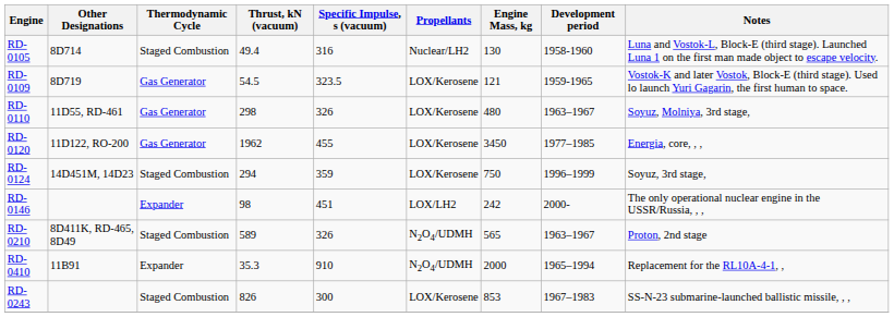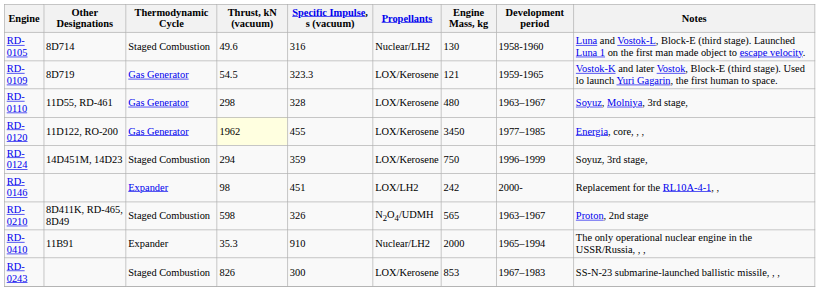 <table class="wikitable">
 <tr>
 <th>Engine</th>
 <th>Other Designations</th>
 <th>Thermodynamic Cycle</th>
 <th>Thrust, kN (vacuum)</th>
 <th><a href='#'>Specific Impulse</a>, s (vacuum)</th>
 <th><a href='#'>Propellants</a></th>
 <th>Engine Mass, kg</th>
 <th>Development period</th>
 <th>Notes</th>
 </tr>
 <tr>
 <td><a href='#'>RD-0105</a></td>
 <td>8D714</td>
 <td>Staged Combustion</td>
-<td>49.4</td>
+<td>49.6</td>
 <td>316</td>
 <td>Nuclear/LH2</td>
 <td>130</td>
 <td>1958-1960</td>
 <td><a href='#'>Luna</a> and <a href='#'>Vostok-L</a>, Block-E (third stage). Launched <a href='#'>Luna 1</a> on the first man made object to <a href='#'>escape velocity</a>.</td>
 </tr>
 <tr>
 <td><a href='#'>RD-0109</a></td>
 <td>8D719</td>
 <td><a href='#'>Gas Generator</a></td>
 <td>54.5</td>
-<td>323.5</td>
+<td>323.3</td>
 <td>LOX/Kerosene</td>
 <td>121</td>
 <td>1959-1965</td>
 <td><a href='#'>Vostok-K</a> and later <a href='#'>Vostok</a>, Block-E (third stage). Used lo launch <a href='#'>Yuri Gagarin</a>, the first human to space.</td>
 </tr>
 <tr>
 <td><a href='#'>RD-0110</a></td>
 <td>11D55, RD-461</td>
 <td><a href='#'>Gas Generator</a></td>
 <td>298</td>
-<td>326</td>
+<td>328</td>
 <td>LOX/Kerosene</td>
 <td>480</td>
 <td>1963–1967</td>
 <td><a href='#'>Soyuz</a>, <a href='#'>Molniya</a>, 3rd stage, </td>
 </tr>
 <tr>
 <td><a href='#'>RD-0120</a></td>
 <td>11D122, RO-200</td>
 <td><a href='#'>Gas Generator</a></td>
-<td>1962</td>
+<td style="background: lightyellow;">1962</td>
 <td>455</td>
 <td>LOX/Kerosene</td>
 <td>3450</td>
 <td>1977–1985</td>
 <td><a href='#'>Energia</a>, core, , , </td>
 </tr>
 <tr>
 <td><a href='#'>RD-0124</a></td>
 <td>14D451M, 14D23</td>
 <td>Staged Combustion</td>
 <td>294</td>
 <td>359</td>
 <td>LOX/Kerosene</td>
 <td>750</td>
 <td>1996–1999</td>
 <td>Soyuz, 3rd stage, </td>
 </tr>
 <tr>
 <td><a href='#'>RD-0146</a></td>
 <td></td>
 <td><a href='#'>Expander</a></td>
 <td>98</td>
 <td>451</td>
 <td>LOX/LH2</td>
 <td>242</td>
 <td>2000-</td>
-<td>The only operational nuclear engine in the USSR/Russia, , , </td>
+<td>Replacement for the <a href='#'>RL10A-4-1</a>, , </td>
 </tr>
 <tr>
 <td><a href='#'>RD-0210</a></td>
 <td>8D411K, RD-465, 8D49</td>
 <td>Staged Combustion</td>
-<td>589</td>
+<td>598</td>
 <td>326</td>
 <td>N<sub>2</sub>O<sub>4</sub>/UDMH</td>
 <td>565</td>
 <td>1963–1967</td>
 <td><a href='#'>Proton</a>, 2nd stage </td>
 </tr>
 <tr>
 <td><a href='#'>RD-0410</a></td>
 <td>11B91</td>
 <td>Expander</td>
 <td>35.3</td>
 <td>910</td>
-<td>N<sub>2</sub>O<sub>4</sub>/UDMH</td>
+<td>Nuclear/LH2</td>
 <td>2000</td>
 <td>1965–1994</td>
-<td>Replacement for the <a href='#'>RL10A-4-1</a>, , </td>
+<td>The only operational nuclear engine in the USSR/Russia, , , </td>
 </tr>
 <tr>
 <td><a href='#'>RD-0243</a></td>
 <td></td>
 <td>Staged Combustion</td>
 <td>826</td>
 <td>300</td>
 <td>LOX/Kerosene</td>
 <td>853</td>
 <td>1967–1983</td>
 <td>SS-N-23 submarine-launched ballistic missile, , , </td>
 </tr>
 <tr>
 </tr>
 </table>
